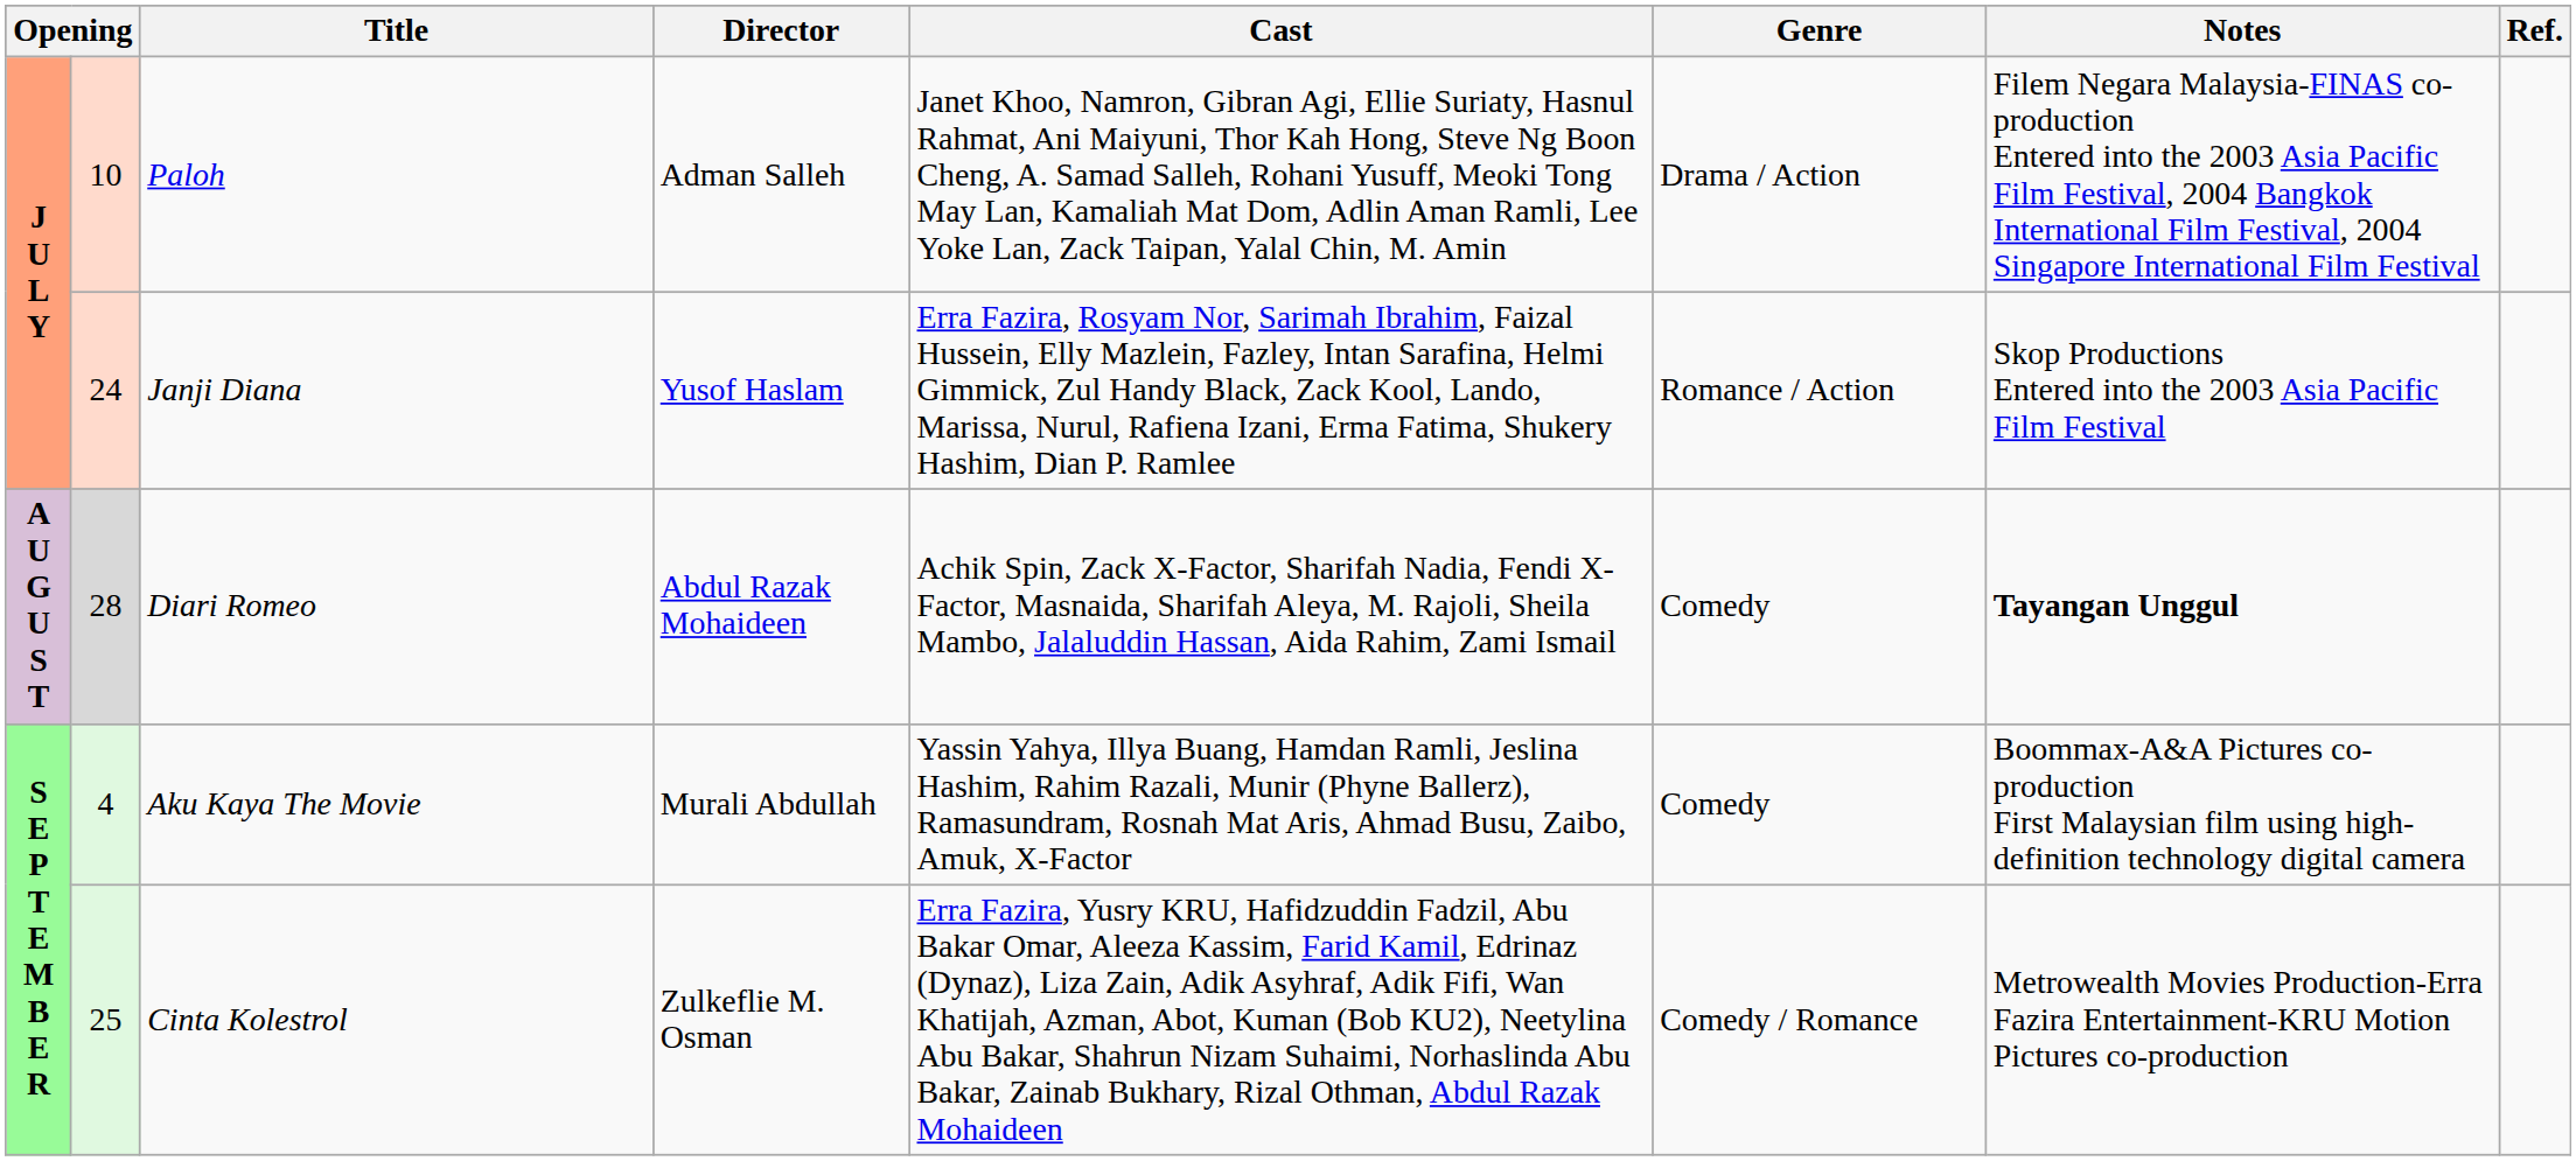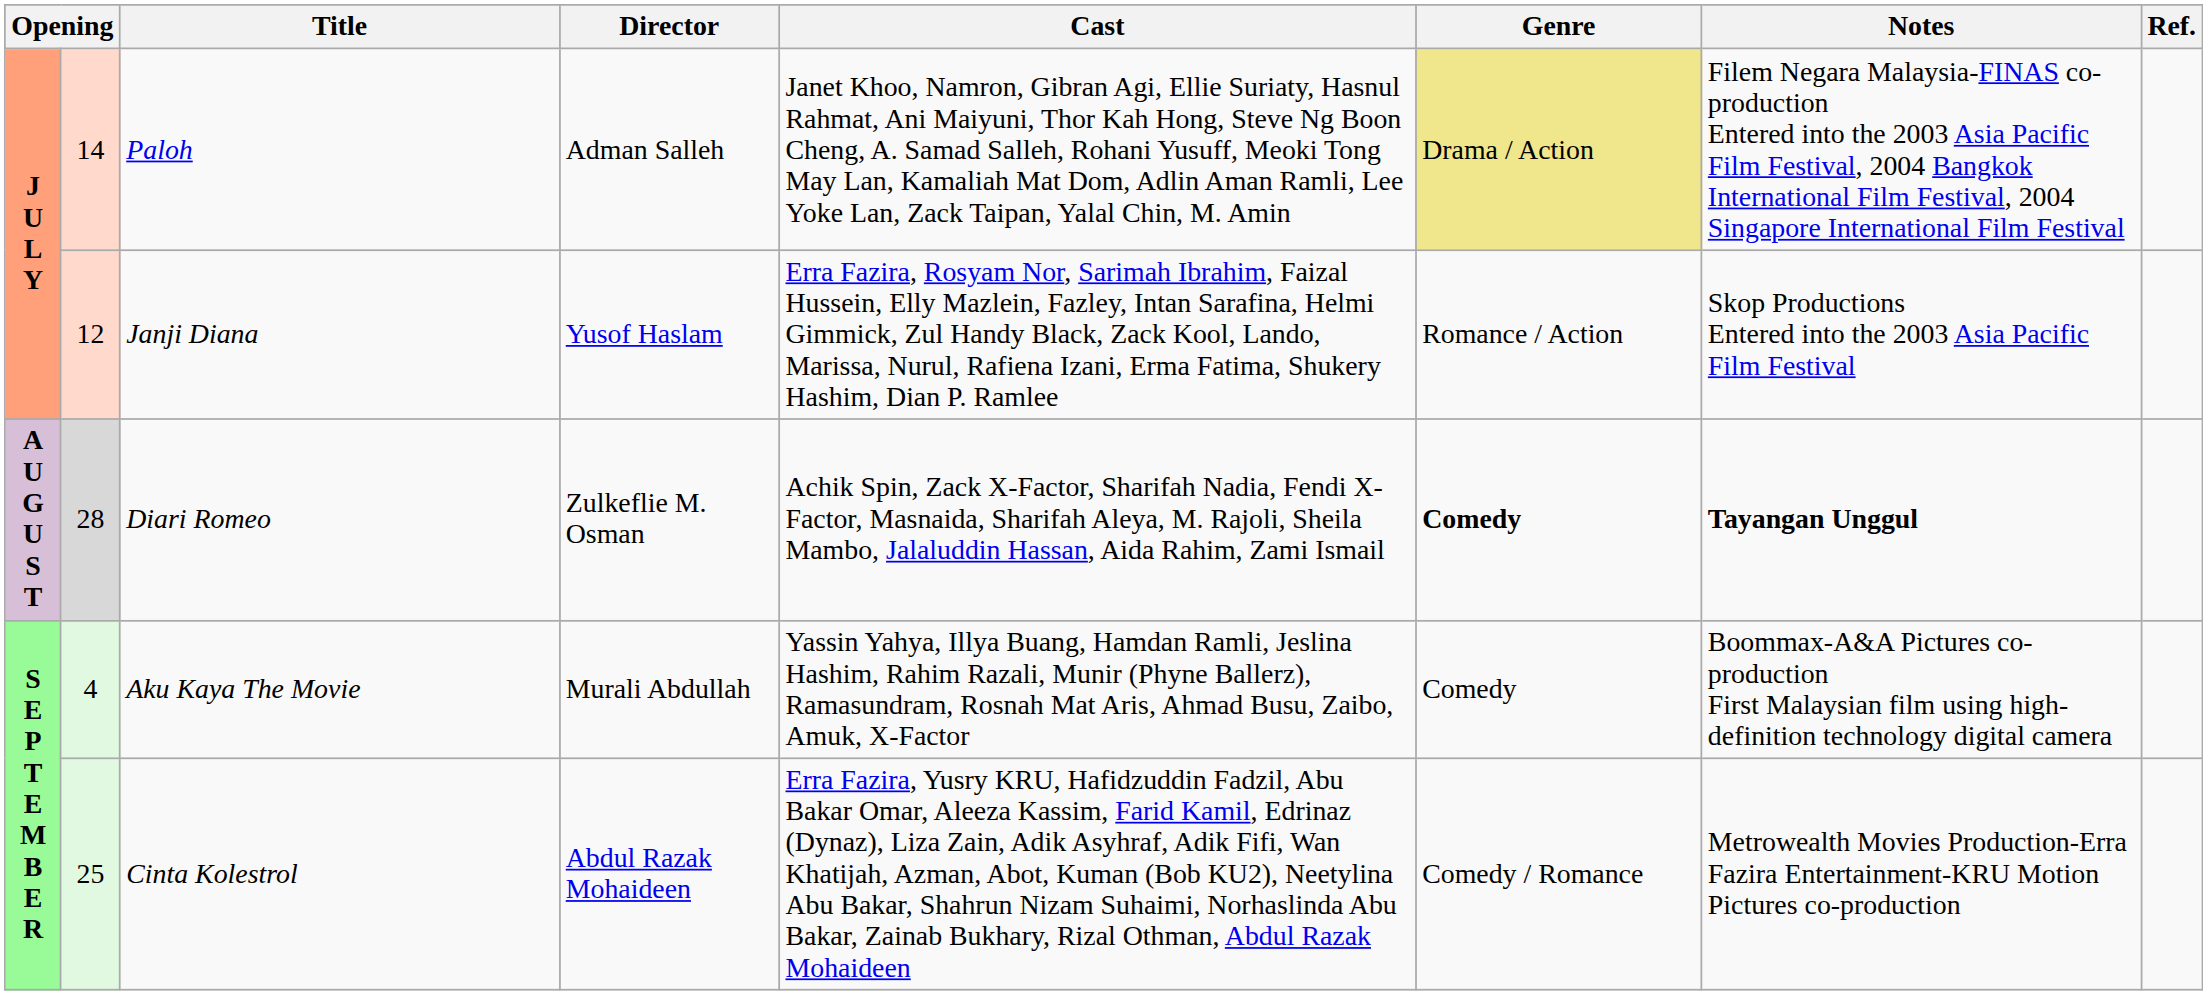 <table class="wikitable" width="100%">
 <tr>
 <th colspan="2">Opening</th>
 <th style="width:20%;">Title</th>
 <th style="width:10%;">Director</th>
 <th>Cast</th>
 <th style="width:13%">Genre</th>
 <th style="width:20%">Notes</th>
 <th>Ref.</th>
 </tr>
 <tr>
 <th rowspan=2 style="text-align:center; background:#ffa07a;">J<br>U<br>L<br>Y</th>
-<td rowspan=1 style="text-align:center; background:#ffdacc;">10</td>
+<td rowspan=1 style="text-align:center; background:#ffdacc;">14</td>
 <td><em><a href='#'>Paloh</a></em></td>
 <td>Adman Salleh</td>
 <td>Janet Khoo, Namron, Gibran Agi, Ellie Suriaty, Hasnul Rahmat, Ani Maiyuni, Thor Kah Hong, Steve Ng Boon Cheng, A. Samad Salleh, Rohani Yusuff, Meoki Tong May Lan, Kamaliah Mat Dom, Adlin Aman Ramli, Lee Yoke Lan, Zack Taipan, Yalal Chin, M. Amin</td>
-<td>Drama / Action</td>
+<td style="background: khaki;">Drama / Action</td>
 <td>Filem Negara Malaysia-<a href='#'>FINAS</a> co-production<br>Entered into the 2003 <a href='#'>Asia Pacific Film Festival</a>, 2004 <a href='#'>Bangkok International Film Festival</a>, 2004 <a href='#'>Singapore International Film Festival</a></td>
 <td></td>
 </tr>
 <tr>
-<td rowspan=1 style="text-align:center; background:#ffdacc;">24</td>
+<td rowspan=1 style="text-align:center; background:#ffdacc;">12</td>
 <td><em>Janji Diana</em></td>
 <td><a href='#'>Yusof Haslam</a></td>
 <td><a href='#'>Erra Fazira</a>, <a href='#'>Rosyam Nor</a>, <a href='#'>Sarimah Ibrahim</a>, Faizal Hussein, Elly Mazlein, Fazley, Intan Sarafina, Helmi Gimmick, Zul Handy Black, Zack Kool, Lando, Marissa, Nurul, Rafiena Izani, Erma Fatima, Shukery Hashim, Dian P. Ramlee</td>
 <td>Romance / Action</td>
 <td>Skop Productions<br>Entered into the 2003 <a href='#'>Asia Pacific Film Festival</a></td>
 <td></td>
 </tr>
 <tr>
 <th rowspan=1 style="text-align:center; background:thistle;">A<br>U<br>G<br>U<br>S<br>T</th>
 <td rowspan=1 style="text-align:center; background:#d8d8d8;">28</td>
 <td><em>Diari Romeo</em></td>
-<td><a href='#'>Abdul Razak Mohaideen</a></td>
+<td>Zulkeflie M. Osman</td>
 <td>Achik Spin, Zack X-Factor, Sharifah Nadia, Fendi X-Factor, Masnaida, Sharifah Aleya, M. Rajoli, Sheila Mambo, <a href='#'>Jalaluddin Hassan</a>, Aida Rahim, Zami Ismail</td>
-<td>Comedy</td>
+<td><strong>Comedy</strong></td>
 <td><strong>Tayangan Unggul</strong></td>
 <td></td>
 </tr>
 <tr>
 <th rowspan=2 style="text-align:center; background:#98fb98;">S<br>E<br>P<br>T<br>E<br>M<br>B<br>E<br>R</th>
 <td rowspan=1 style="text-align:center; background:#e0f9e0;">4</td>
 <td><em>Aku Kaya The Movie</em></td>
 <td>Murali Abdullah</td>
 <td>Yassin Yahya, Illya Buang, Hamdan Ramli, Jeslina Hashim, Rahim Razali, Munir (Phyne Ballerz), Ramasundram, Rosnah Mat Aris, Ahmad Busu, Zaibo, Amuk, X-Factor</td>
 <td>Comedy</td>
 <td>Boommax-A&A Pictures co-production<br>First Malaysian film using high-definition technology digital camera</td>
 <td></td>
 </tr>
 <tr>
 <td rowspan=1 style="text-align:center; background:#e0f9e0;">25</td>
 <td><em>Cinta Kolestrol</em></td>
-<td>Zulkeflie M. Osman</td>
+<td><a href='#'>Abdul Razak Mohaideen</a></td>
 <td><a href='#'>Erra Fazira</a>, Yusry KRU, Hafidzuddin Fadzil, Abu Bakar Omar, Aleeza Kassim, <a href='#'>Farid Kamil</a>, Edrinaz (Dynaz), Liza Zain, Adik Asyhraf, Adik Fifi, Wan Khatijah, Azman, Abot, Kuman (Bob KU2), Neetylina Abu Bakar, Shahrun Nizam Suhaimi, Norhaslinda Abu Bakar, Zainab Bukhary, Rizal Othman, <a href='#'>Abdul Razak Mohaideen</a></td>
 <td>Comedy / Romance</td>
 <td>Metrowealth Movies Production-Erra Fazira Entertainment-KRU Motion Pictures co-production</td>
 <td></td>
 </tr>
 </table>
